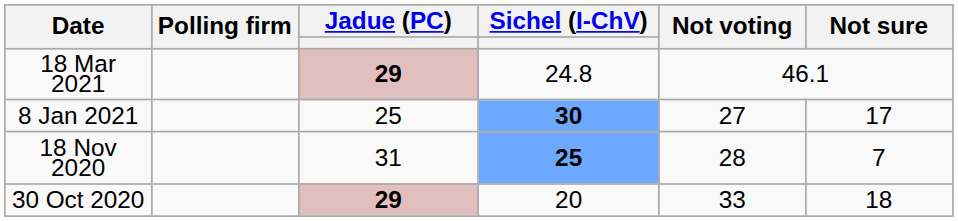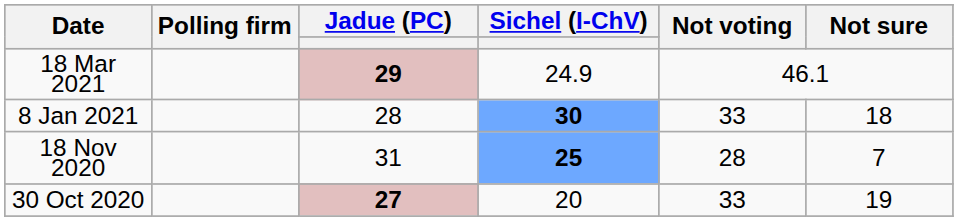 <table class="wikitable sortable mw-collapsible mw-collapsed" style=text-align:center;font-size:90%;line-height:12px>
 <tr>
 <th rowspan=2 width=80px>Date</th>
 <th rowspan=2 width=80px>Polling firm</th>
 <th width=100px><a href='#'>Jadue</a> (<a href='#'>PC</a>)</th>
 <th width=100px><a href='#'>Sichel</a> (<a href='#'>I-ChV</a>)</th>
 <th rowspan=2 width=80px>Not voting</th>
 <th rowspan=2 width=80px>Not sure</th>
 </tr>
 <tr>
 <th style=background:></th>
 <th style=background:></th>
 </tr>
 <tr>
 <td>18 Mar 2021</td>
 <td></td>
 <td style="background:#E2BFBF;"><strong>29</strong></td>
-<td>24.8</td>
+<td>24.9</td>
 <td colspan="2">46.1</td>
 </tr>
 <tr>
 <td>8 Jan 2021</td>
 <td></td>
-<td>25</td>
+<td>28</td>
 <td style="background:#6DA8FF;"><strong>30</strong></td>
-<td>27</td>
-<td>17</td>
+<td>33</td>
+<td>18</td>
 </tr>
 <tr>
 <td>18 Nov 2020</td>
 <td></td>
 <td>31</td>
 <td style="background:#6DA8FF;"><strong>25</strong></td>
 <td>28</td>
 <td>7</td>
 </tr>
 <tr>
 <td>30 Oct 2020</td>
 <td></td>
-<td style="background:#E2BFBF;"><strong>29</strong></td>
+<td style="background:#E2BFBF;"><strong>27</strong></td>
 <td>20</td>
 <td>33</td>
-<td>18</td>
+<td>19</td>
 </tr>
 </table>
